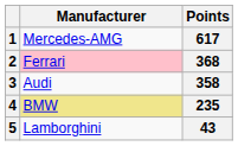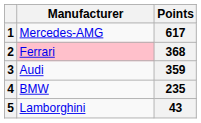 <table class="wikitable" style="font-size: 85%;">
 <tr>
 <th></th>
 <th>Manufacturer</th>
 <th>Points</th>
 </tr>
 <tr>
 <th>1</th>
 <td width="150px"> <a href='#'>Mercedes-AMG</a></td>
 <th>617</th>
 </tr>
 <tr>
 <th>2</th>
 <td style="background: pink;"> <a href='#'>Ferrari</a></td>
 <th>368</th>
 </tr>
 <tr>
 <th>3</th>
 <td> <a href='#'>Audi</a></td>
-<th>358</th>
+<th>359</th>
 </tr>
 <tr>
 <th>4</th>
-<td style="background: khaki;"> <a href='#'>BMW</a></td>
+<td> <a href='#'>BMW</a></td>
 <th>235</th>
 </tr>
 <tr>
 <th>5</th>
 <td> <a href='#'>Lamborghini</a></td>
 <th>43</th>
 </tr>
 </table>
